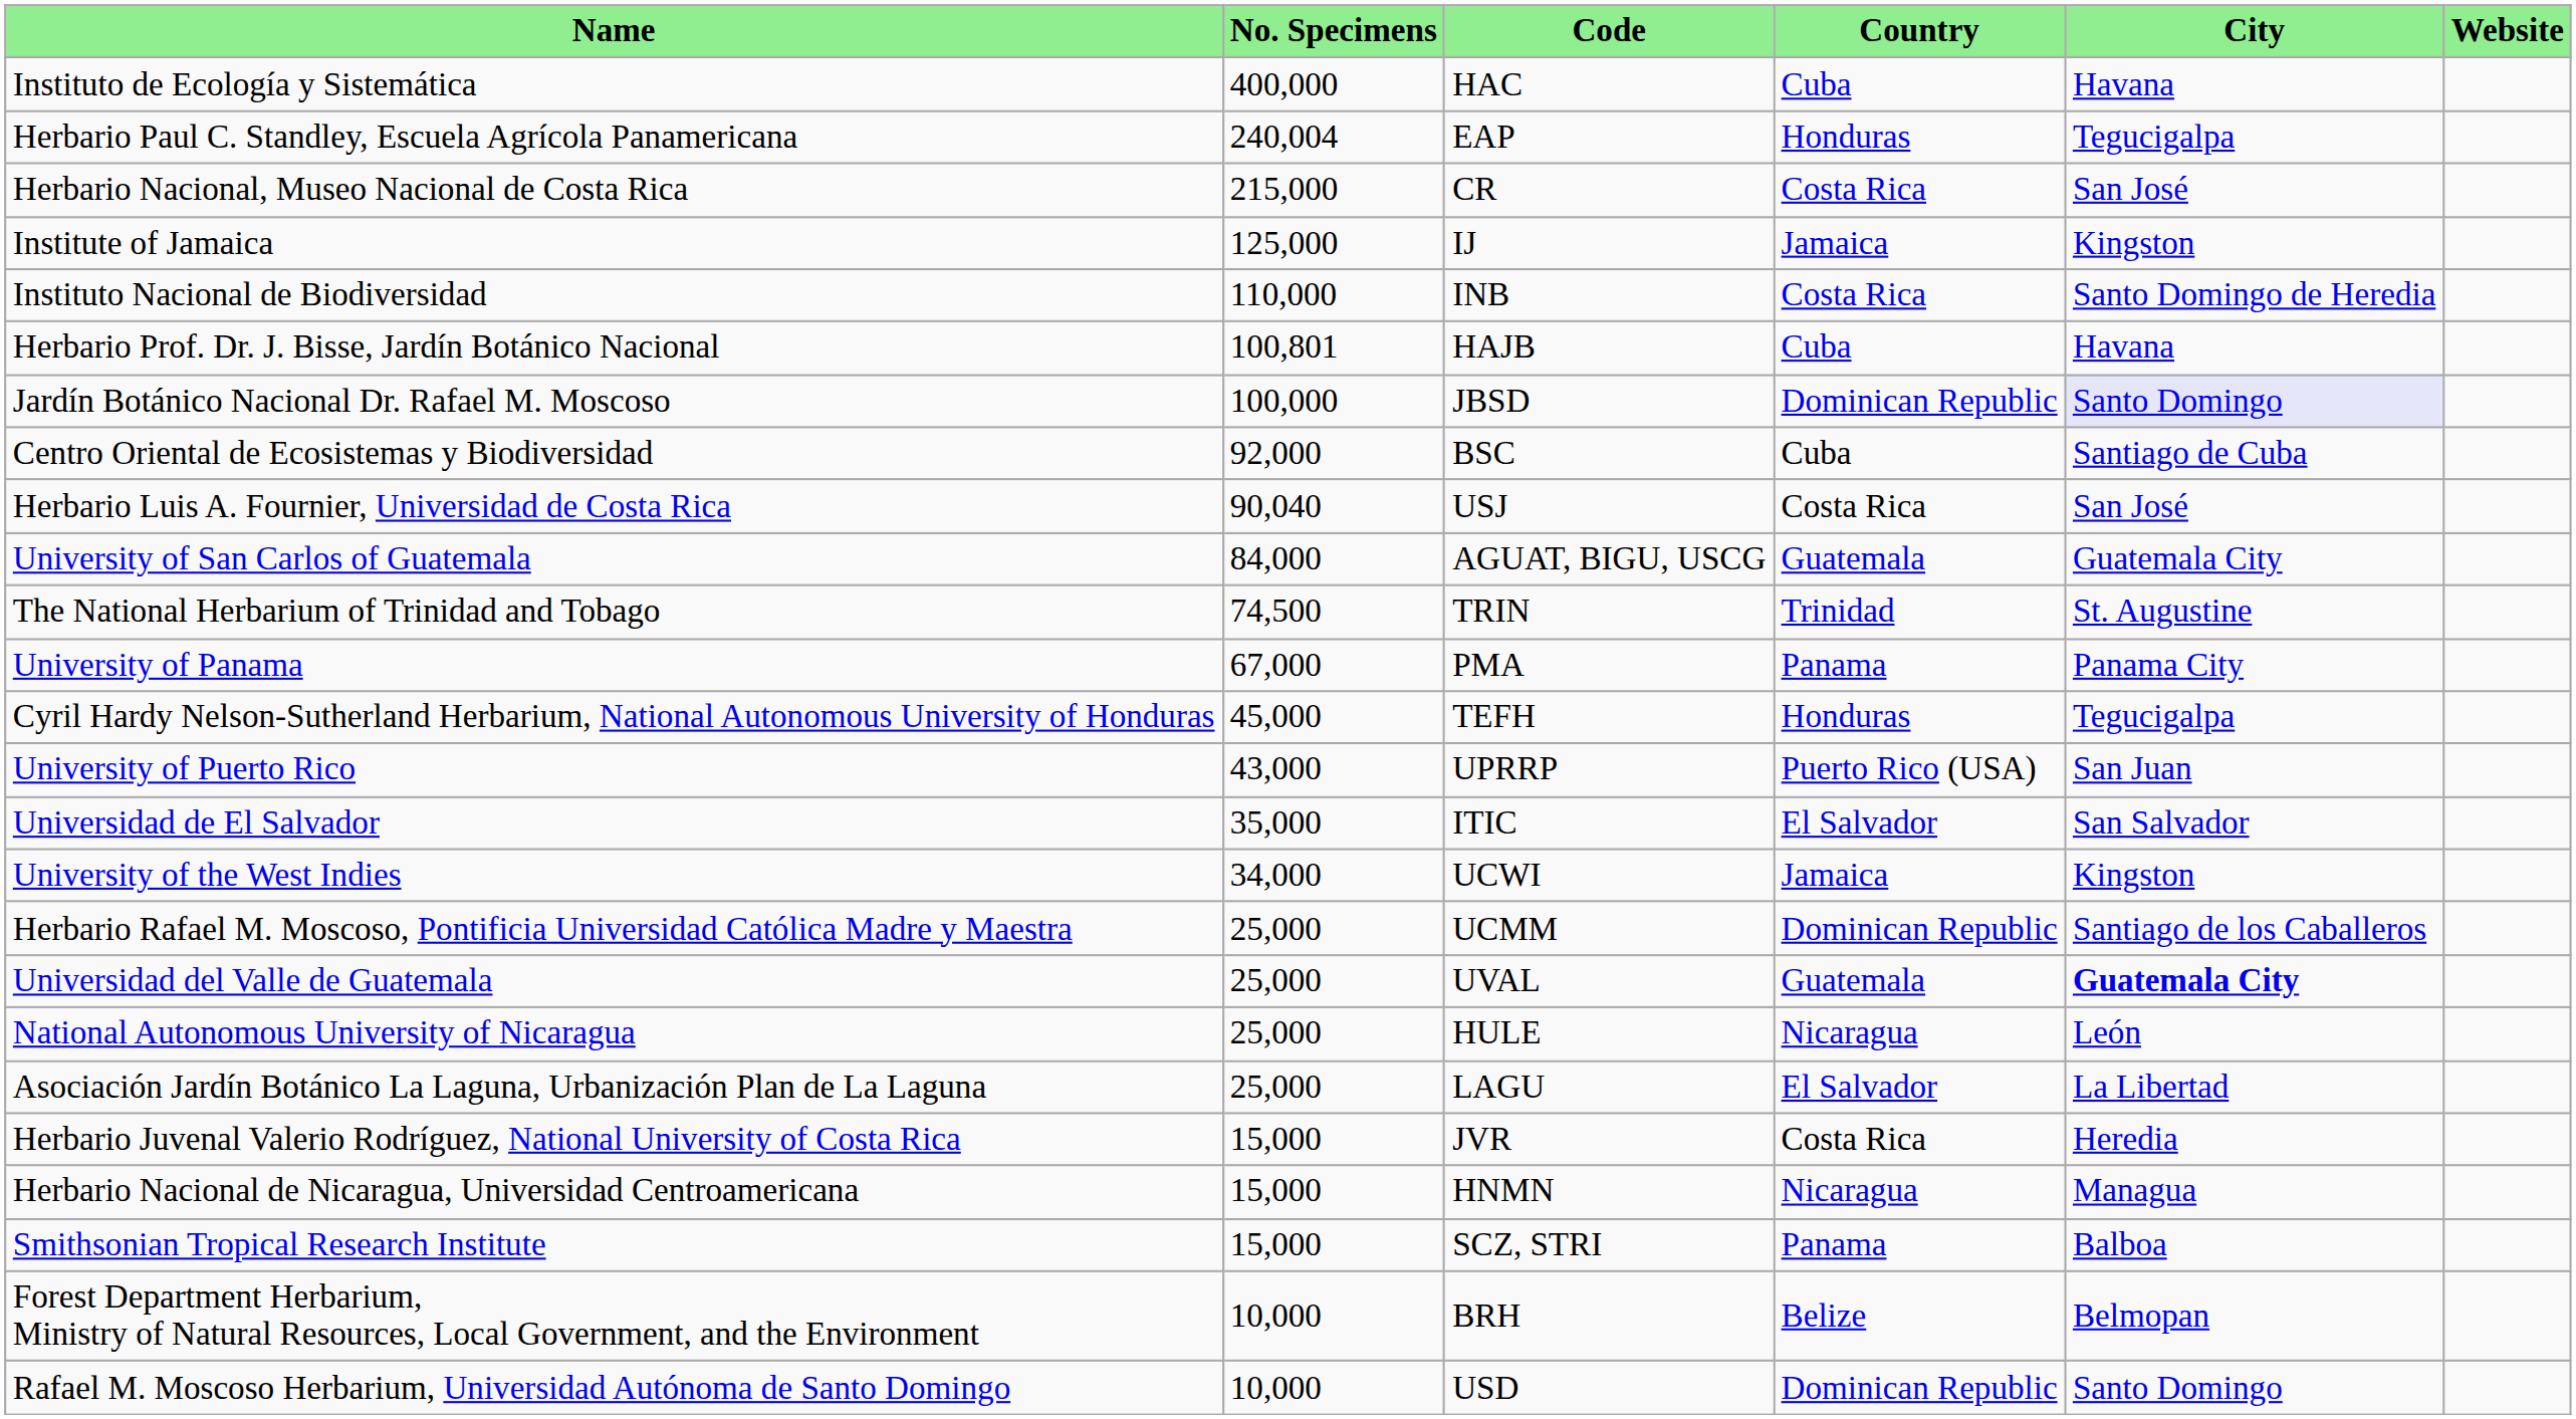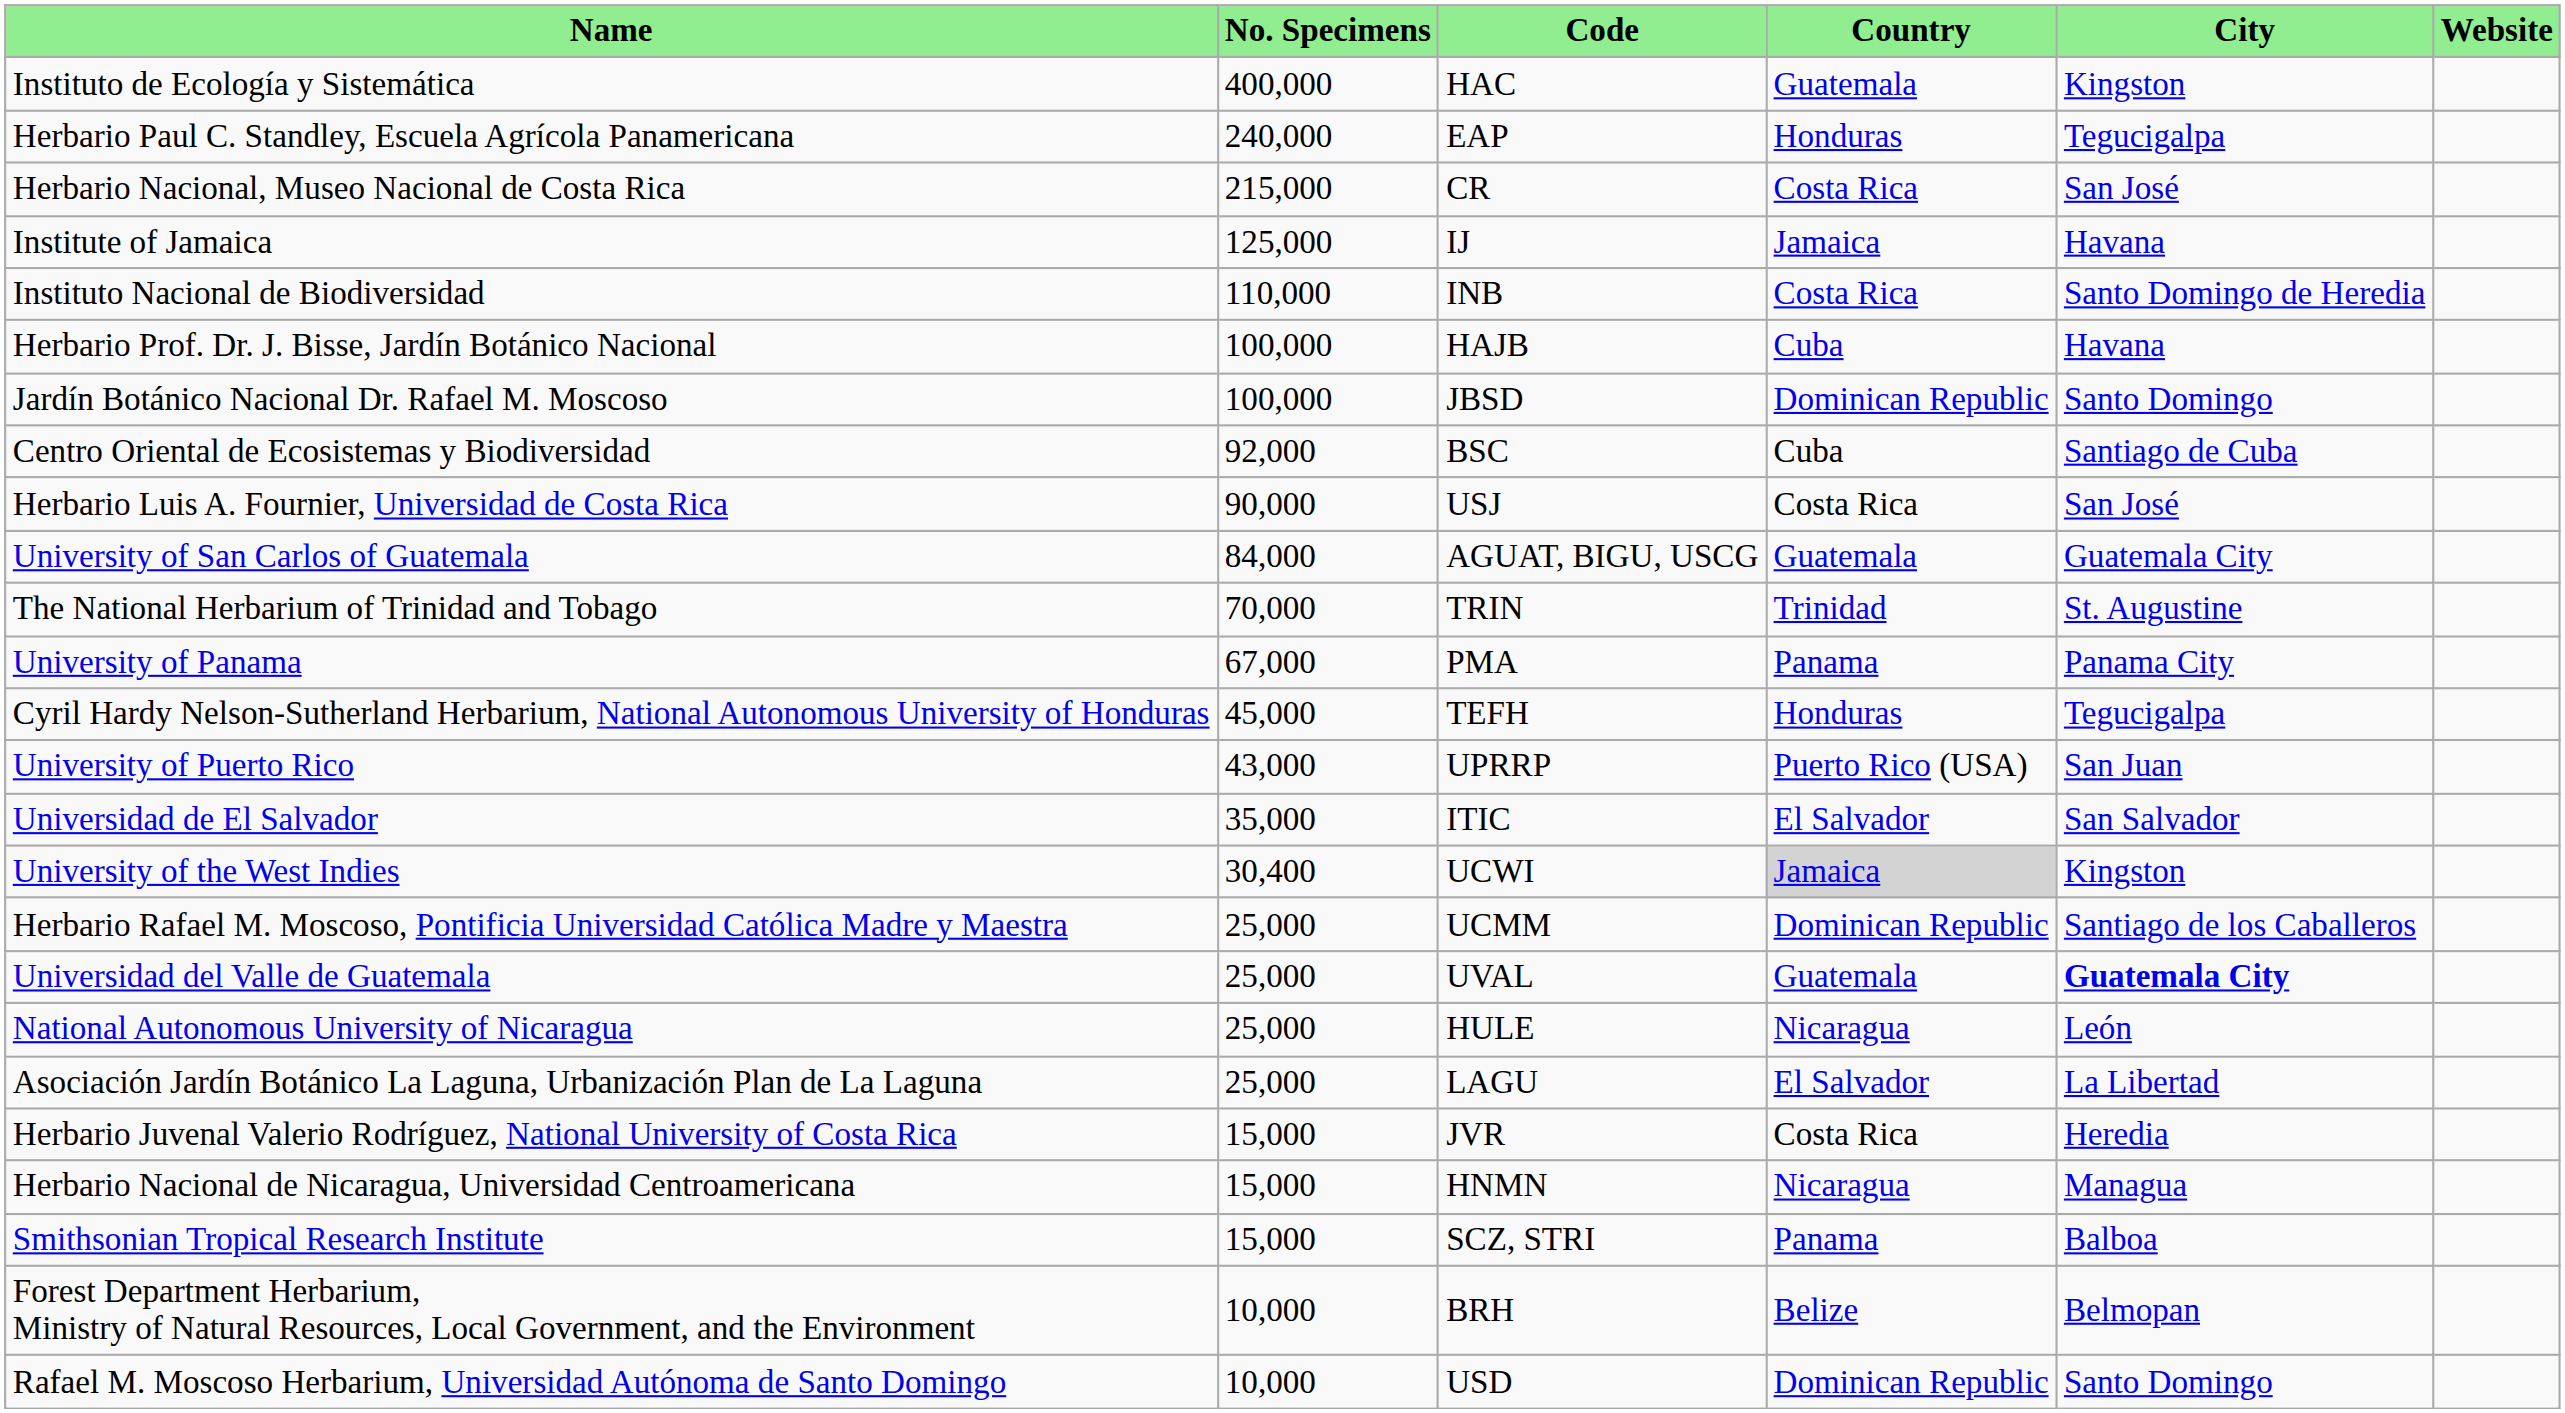 <table class="wikitable sortable" align="left" style="margin-left:1em">
 <tr>
 <th style="background:lightgreen" align="center">Name</th>
 <th style="background:lightgreen" align="center">No. Specimens</th>
 <th style="background:lightgreen" align="center">Code</th>
 <th style="background:lightgreen" align="center">Country</th>
 <th style="background:lightgreen" align="center">City</th>
 <th style="background:lightgreen" align="center">Website</th>
 </tr>
 <tr>
 <td>Instituto de Ecología y Sistemática</td>
 <td>400,000</td>
 <td>HAC</td>
-<td><a href='#'>Cuba</a></td>
-<td><a href='#'>Havana</a></td>
+<td><a href='#'>Guatemala</a></td>
+<td><a href='#'>Kingston</a></td>
 <td></td>
 </tr>
 <tr>
 <td>Herbario Paul C. Standley, Escuela Agrícola Panamericana</td>
-<td>240,004</td>
+<td>240,000</td>
 <td>EAP</td>
 <td><a href='#'>Honduras</a></td>
 <td><a href='#'>Tegucigalpa</a></td>
 <td></td>
 </tr>
 <tr>
 <td>Herbario Nacional, Museo Nacional de Costa Rica</td>
 <td>215,000</td>
 <td>CR</td>
 <td><a href='#'>Costa Rica</a></td>
 <td><a href='#'>San José</a></td>
 <td></td>
 </tr>
 <tr>
 <td>Institute of Jamaica</td>
 <td>125,000</td>
 <td>IJ</td>
 <td><a href='#'>Jamaica</a></td>
-<td><a href='#'>Kingston</a></td>
+<td><a href='#'>Havana</a></td>
 <td></td>
 </tr>
 <tr>
 <td>Instituto Nacional de Biodiversidad</td>
 <td>110,000</td>
 <td>INB</td>
 <td><a href='#'>Costa Rica</a></td>
 <td><a href='#'>Santo Domingo de Heredia</a></td>
 <td></td>
 </tr>
 <tr>
 <td>Herbario Prof. Dr. J. Bisse, Jardín Botánico Nacional</td>
-<td>100,801</td>
+<td>100,000</td>
 <td>HAJB</td>
 <td><a href='#'>Cuba</a></td>
 <td><a href='#'>Havana</a></td>
 <td></td>
 </tr>
 <tr>
 <td>Jardín Botánico Nacional Dr. Rafael M. Moscoso</td>
 <td>100,000</td>
 <td>JBSD</td>
 <td><a href='#'>Dominican Republic</a></td>
-<td style="background: lavender;"><a href='#'>Santo Domingo</a></td>
+<td><a href='#'>Santo Domingo</a></td>
 <td></td>
 </tr>
 <tr>
 <td>Centro Oriental de Ecosistemas y Biodiversidad</td>
 <td>92,000</td>
 <td>BSC</td>
 <td>Cuba</td>
 <td><a href='#'>Santiago de Cuba</a></td>
 <td></td>
 </tr>
 <tr>
 <td>Herbario Luis A. Fournier, <a href='#'>Universidad de Costa Rica</a></td>
-<td>90,040</td>
+<td>90,000</td>
 <td>USJ</td>
 <td>Costa Rica</td>
 <td><a href='#'>San José</a></td>
 <td></td>
 </tr>
 <tr>
 <td><a href='#'>University of San Carlos of Guatemala</a></td>
 <td>84,000</td>
 <td>AGUAT, BIGU, USCG</td>
 <td><a href='#'>Guatemala</a></td>
 <td><a href='#'>Guatemala City</a></td>
 <td></td>
 </tr>
 <tr>
 <td>The National Herbarium of Trinidad and Tobago</td>
-<td>74,500</td>
+<td>70,000</td>
 <td>TRIN</td>
 <td><a href='#'>Trinidad</a></td>
 <td><a href='#'>St. Augustine</a></td>
 <td></td>
 </tr>
 <tr>
 <td><a href='#'>University of Panama</a></td>
 <td>67,000</td>
 <td>PMA</td>
 <td><a href='#'>Panama</a></td>
 <td><a href='#'>Panama City</a></td>
 <td></td>
 </tr>
 <tr>
 <td>Cyril Hardy Nelson-Sutherland Herbarium, <a href='#'>National Autonomous University of Honduras</a></td>
 <td>45,000</td>
 <td>TEFH</td>
 <td><a href='#'>Honduras</a></td>
 <td><a href='#'>Tegucigalpa</a></td>
 <td></td>
 </tr>
 <tr>
 <td><a href='#'>University of Puerto Rico</a></td>
 <td>43,000</td>
 <td>UPRRP</td>
 <td><a href='#'>Puerto Rico</a> (USA)</td>
 <td><a href='#'>San Juan</a></td>
 <td></td>
 </tr>
 <tr>
 <td><a href='#'>Universidad de El Salvador</a></td>
 <td>35,000</td>
 <td>ITIC</td>
 <td><a href='#'>El Salvador</a></td>
 <td><a href='#'>San Salvador</a></td>
 <td></td>
 </tr>
 <tr>
 <td><a href='#'>University of the West Indies</a></td>
-<td>34,000</td>
+<td>30,400</td>
 <td>UCWI</td>
-<td><a href='#'>Jamaica</a></td>
+<td style="background: lightgrey;"><a href='#'>Jamaica</a></td>
 <td><a href='#'>Kingston</a></td>
 <td></td>
 </tr>
 <tr>
 <td>Herbario Rafael M. Moscoso, <a href='#'>Pontificia Universidad Católica Madre y Maestra</a></td>
 <td>25,000</td>
 <td>UCMM</td>
 <td><a href='#'>Dominican Republic</a></td>
 <td><a href='#'>Santiago de los Caballeros</a></td>
 <td></td>
 </tr>
 <tr>
 <td><a href='#'>Universidad del Valle de Guatemala</a></td>
 <td>25,000</td>
 <td>UVAL</td>
 <td><a href='#'>Guatemala</a></td>
 <td><strong><a href='#'>Guatemala City</a></strong></td>
 <td></td>
 </tr>
 <tr>
 <td><a href='#'>National Autonomous University of Nicaragua</a></td>
 <td>25,000</td>
 <td>HULE</td>
 <td><a href='#'>Nicaragua</a></td>
 <td><a href='#'>León</a></td>
 <td></td>
 </tr>
 <tr>
 <td>Asociación Jardín Botánico La Laguna, Urbanización Plan de La Laguna</td>
 <td>25,000</td>
 <td>LAGU</td>
 <td><a href='#'>El Salvador</a></td>
 <td><a href='#'>La Libertad</a></td>
 <td></td>
 </tr>
 <tr>
 <td>Herbario Juvenal Valerio Rodríguez, <a href='#'>National University of Costa Rica</a></td>
 <td>15,000</td>
 <td>JVR</td>
 <td>Costa Rica</td>
 <td><a href='#'>Heredia</a></td>
 <td></td>
 </tr>
 <tr>
 <td>Herbario Nacional de Nicaragua, Universidad Centroamericana</td>
 <td>15,000</td>
 <td>HNMN</td>
 <td><a href='#'>Nicaragua</a></td>
 <td><a href='#'>Managua</a></td>
 <td></td>
 </tr>
 <tr>
 <td><a href='#'>Smithsonian Tropical Research Institute</a></td>
 <td>15,000</td>
 <td>SCZ, STRI</td>
 <td><a href='#'>Panama</a></td>
 <td><a href='#'>Balboa</a></td>
 <td></td>
 </tr>
 <tr>
 <td>Forest Department Herbarium,<br>Ministry of Natural Resources, Local Government, and the Environment</td>
 <td>10,000</td>
 <td>BRH</td>
 <td><a href='#'>Belize</a></td>
 <td><a href='#'>Belmopan</a></td>
 <td></td>
 </tr>
 <tr>
 <td>Rafael M. Moscoso Herbarium, <a href='#'>Universidad Autónoma de Santo Domingo</a></td>
 <td>10,000</td>
 <td>USD</td>
 <td><a href='#'>Dominican Republic</a></td>
 <td><a href='#'>Santo Domingo</a></td>
 </tr>
 </table>
